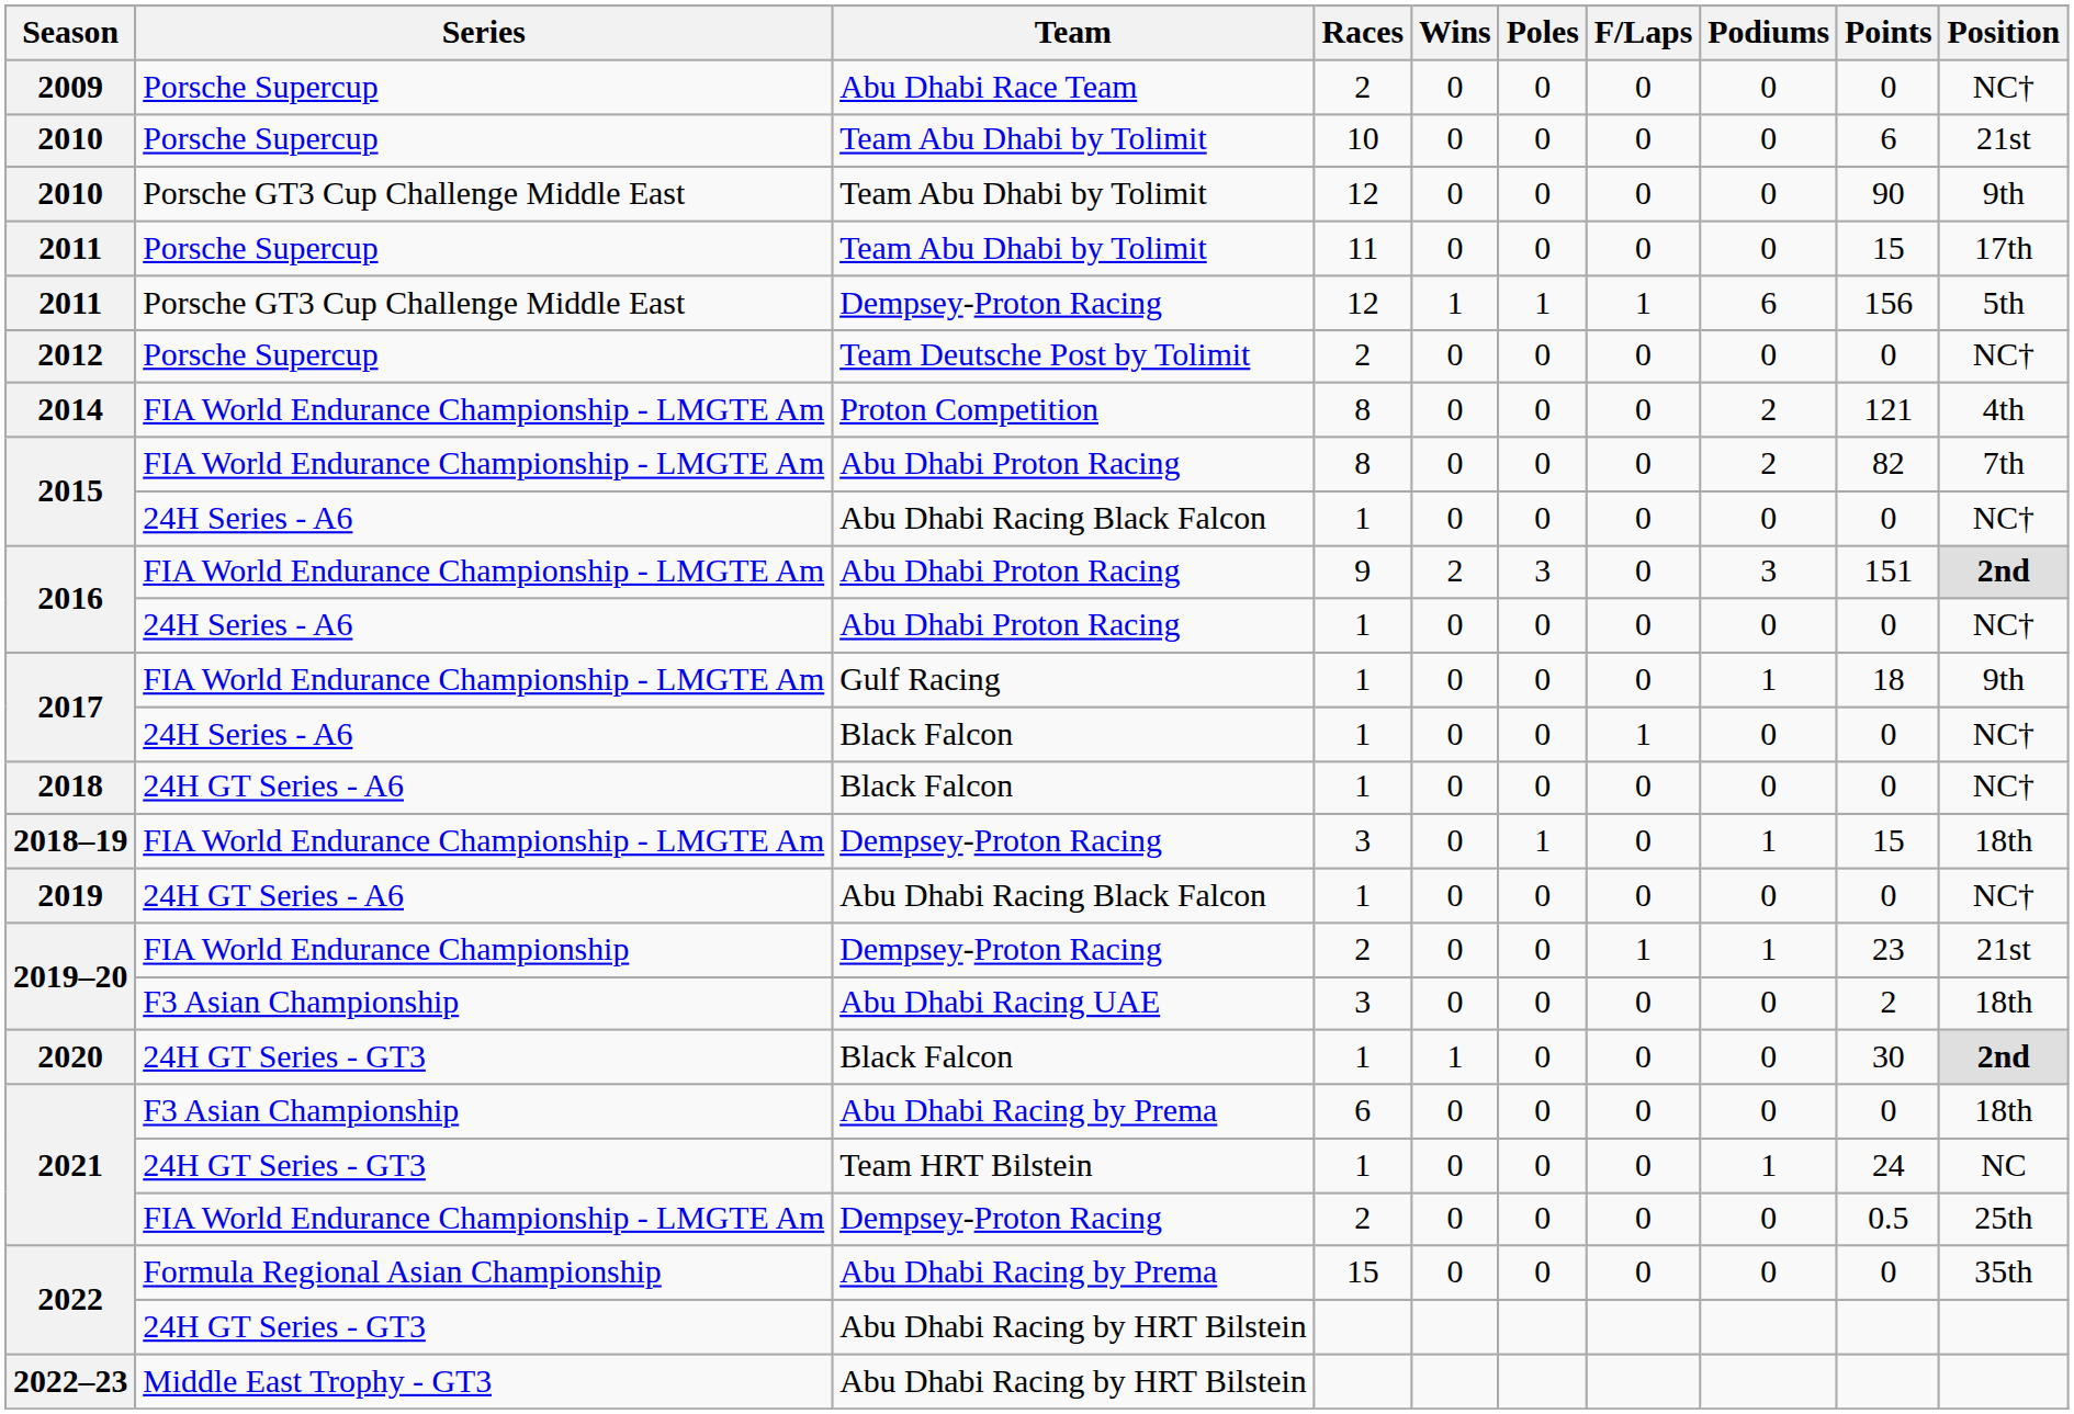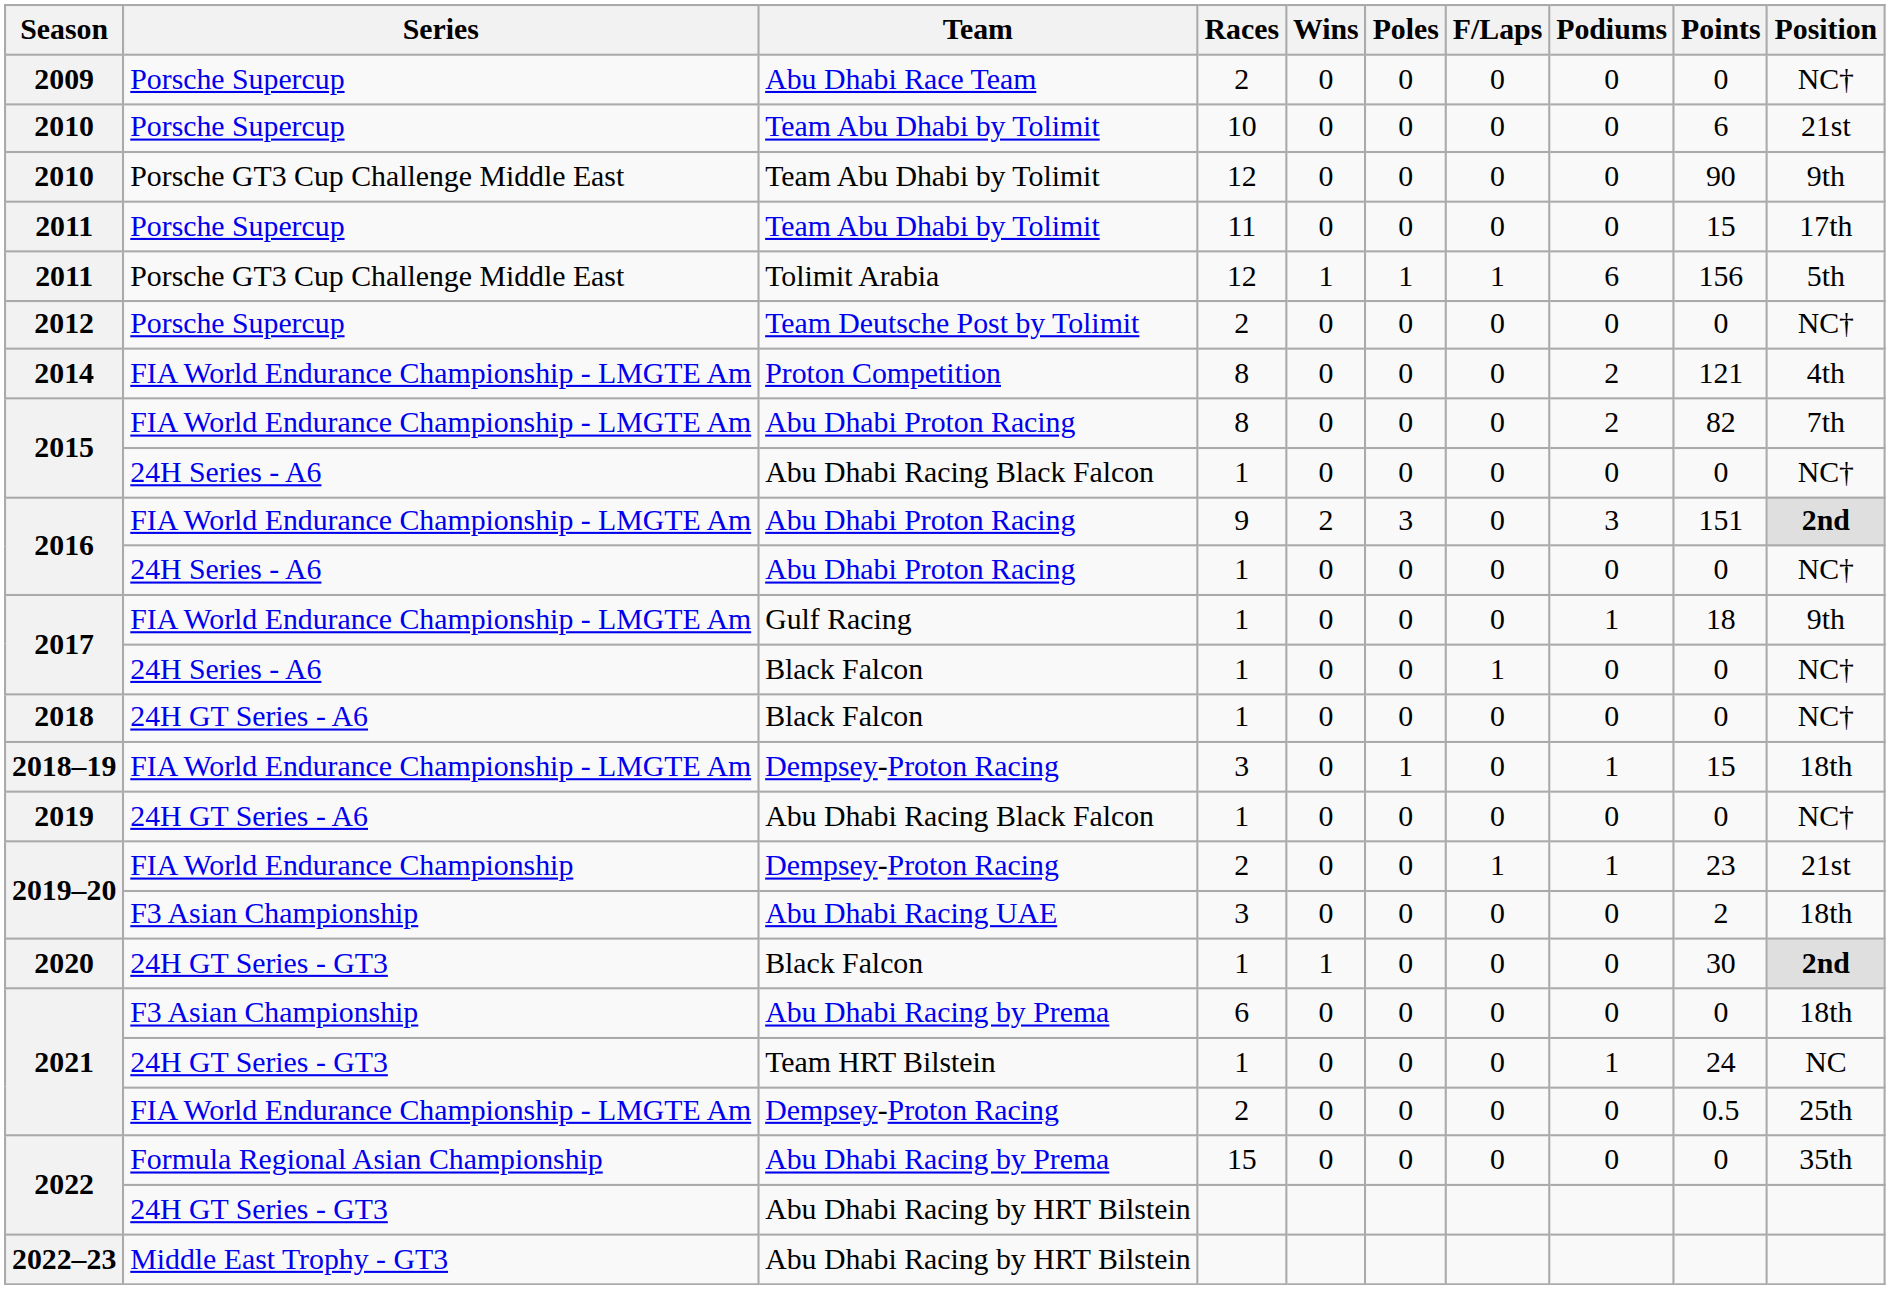 <table class="wikitable" style="text-align:center; font-size:90%;">
 <tr>
 <th>Season</th>
 <th>Series</th>
 <th>Team</th>
 <th>Races</th>
 <th>Wins</th>
 <th>Poles</th>
 <th>F/Laps</th>
 <th>Podiums</th>
 <th>Points</th>
 <th>Position</th>
 </tr>
 <tr>
 <th>2009</th>
 <td align=left><a href='#'>Porsche Supercup</a></td>
 <td align=left><a href='#'>Abu Dhabi Race Team</a></td>
 <td>2</td>
 <td>0</td>
 <td>0</td>
 <td>0</td>
 <td>0</td>
 <td>0</td>
 <td>NC†</td>
 </tr>
 <tr>
 <th>2010</th>
 <td align=left><a href='#'>Porsche Supercup</a></td>
 <td align=left><a href='#'>Team Abu Dhabi by Tolimit</a></td>
 <td>10</td>
 <td>0</td>
 <td>0</td>
 <td>0</td>
 <td>0</td>
 <td>6</td>
 <td>21st</td>
 </tr>
 <tr>
 <th>2010</th>
 <td align=left>Porsche GT3 Cup Challenge Middle East</td>
 <td align=left>Team Abu Dhabi by Tolimit</td>
 <td>12</td>
 <td>0</td>
 <td>0</td>
 <td>0</td>
 <td>0</td>
 <td>90</td>
 <td>9th</td>
 </tr>
 <tr>
 <th>2011</th>
 <td align=left><a href='#'>Porsche Supercup</a></td>
 <td align=left><a href='#'>Team Abu Dhabi by Tolimit</a></td>
 <td>11</td>
 <td>0</td>
 <td>0</td>
 <td>0</td>
 <td>0</td>
 <td>15</td>
 <td>17th</td>
 </tr>
 <tr>
 <th>2011</th>
 <td align=left>Porsche GT3 Cup Challenge Middle East</td>
-<td align=left><a href='#'>Dempsey</a>-<a href='#'>Proton Racing</a></td>
+<td align=left>Tolimit Arabia</td>
 <td>12</td>
 <td>1</td>
 <td>1</td>
 <td>1</td>
 <td>6</td>
 <td>156</td>
 <td>5th</td>
 </tr>
 <tr>
 <th>2012</th>
 <td align=left><a href='#'>Porsche Supercup</a></td>
 <td align=left><a href='#'>Team Deutsche Post by Tolimit</a></td>
 <td>2</td>
 <td>0</td>
 <td>0</td>
 <td>0</td>
 <td>0</td>
 <td>0</td>
 <td>NC†</td>
 </tr>
 <tr>
 <th>2014</th>
 <td align=left><a href='#'>FIA World Endurance Championship - LMGTE Am</a></td>
 <td align=left><a href='#'>Proton Competition</a></td>
 <td>8</td>
 <td>0</td>
 <td>0</td>
 <td>0</td>
 <td>2</td>
 <td>121</td>
 <td>4th</td>
 </tr>
 <tr>
 <th rowspan=2>2015</th>
 <td align=left><a href='#'>FIA World Endurance Championship - LMGTE Am</a></td>
 <td align=left><a href='#'>Abu Dhabi Proton Racing</a></td>
 <td>8</td>
 <td>0</td>
 <td>0</td>
 <td>0</td>
 <td>2</td>
 <td>82</td>
 <td>7th</td>
 </tr>
 <tr>
 <td align=left><a href='#'>24H Series - A6</a></td>
 <td align=left>Abu Dhabi Racing Black Falcon</td>
 <td>1</td>
 <td>0</td>
 <td>0</td>
 <td>0</td>
 <td>0</td>
 <td>0</td>
 <td>NC†</td>
 </tr>
 <tr>
 <th rowspan=2>2016</th>
 <td align=left><a href='#'>FIA World Endurance Championship - LMGTE Am</a></td>
 <td align=left><a href='#'>Abu Dhabi Proton Racing</a></td>
 <td>9</td>
 <td>2</td>
 <td>3</td>
 <td>0</td>
 <td>3</td>
 <td>151</td>
 <td style="background:#DFDFDF;"><strong>2nd</strong></td>
 </tr>
 <tr>
 <td align=left><a href='#'>24H Series - A6</a></td>
 <td align=left><a href='#'>Abu Dhabi Proton Racing</a></td>
 <td>1</td>
 <td>0</td>
 <td>0</td>
 <td>0</td>
 <td>0</td>
 <td>0</td>
 <td>NC†</td>
 </tr>
 <tr>
 <th rowspan=2>2017</th>
 <td align=left><a href='#'>FIA World Endurance Championship - LMGTE Am</a></td>
 <td align=left>Gulf Racing</td>
 <td>1</td>
 <td>0</td>
 <td>0</td>
 <td>0</td>
 <td>1</td>
 <td>18</td>
 <td>9th</td>
 </tr>
 <tr>
 <td align=left><a href='#'>24H Series - A6</a></td>
 <td align=left>Black Falcon</td>
 <td>1</td>
 <td>0</td>
 <td>0</td>
 <td>1</td>
 <td>0</td>
 <td>0</td>
 <td>NC†</td>
 </tr>
 <tr>
 <th>2018</th>
 <td align=left><a href='#'>24H GT Series - A6</a></td>
 <td align=left>Black Falcon</td>
 <td>1</td>
 <td>0</td>
 <td>0</td>
 <td>0</td>
 <td>0</td>
 <td>0</td>
 <td>NC†</td>
 </tr>
 <tr>
 <th>2018–19</th>
 <td align=left><a href='#'>FIA World Endurance Championship - LMGTE Am</a></td>
 <td align=left><a href='#'>Dempsey</a>-<a href='#'>Proton Racing</a></td>
 <td>3</td>
 <td>0</td>
 <td>1</td>
 <td>0</td>
 <td>1</td>
 <td>15</td>
 <td>18th</td>
 </tr>
 <tr>
 <th>2019</th>
 <td align=left><a href='#'>24H GT Series - A6</a></td>
 <td align=left>Abu Dhabi Racing Black Falcon</td>
 <td>1</td>
 <td>0</td>
 <td>0</td>
 <td>0</td>
 <td>0</td>
 <td>0</td>
 <td>NC†</td>
 </tr>
 <tr>
 <th rowspan=2>2019–20</th>
 <td align=left><a href='#'>FIA World Endurance Championship</a></td>
 <td align=left><a href='#'>Dempsey</a>-<a href='#'>Proton Racing</a></td>
 <td>2</td>
 <td>0</td>
 <td>0</td>
 <td>1</td>
 <td>1</td>
 <td>23</td>
 <td>21st</td>
 </tr>
 <tr>
 <td align=left><a href='#'>F3 Asian Championship</a></td>
 <td align=left><a href='#'>Abu Dhabi Racing UAE</a></td>
 <td>3</td>
 <td>0</td>
 <td>0</td>
 <td>0</td>
 <td>0</td>
 <td>2</td>
 <td>18th</td>
 </tr>
 <tr>
 <th>2020</th>
 <td align=left><a href='#'>24H GT Series - GT3</a></td>
 <td align=left>Black Falcon</td>
 <td>1</td>
 <td>1</td>
 <td>0</td>
 <td>0</td>
 <td>0</td>
 <td>30</td>
 <td style="background:#DFDFDF;"><strong>2nd</strong></td>
 </tr>
 <tr>
 <th rowspan="3">2021</th>
 <td align=left><a href='#'>F3 Asian Championship</a></td>
 <td align=left><a href='#'>Abu Dhabi Racing by Prema</a></td>
 <td>6</td>
 <td>0</td>
 <td>0</td>
 <td>0</td>
 <td>0</td>
 <td>0</td>
 <td>18th</td>
 </tr>
 <tr>
 <td align=left><a href='#'>24H GT Series - GT3</a></td>
 <td align=left>Team HRT Bilstein</td>
 <td>1</td>
 <td>0</td>
 <td>0</td>
 <td>0</td>
 <td>1</td>
 <td>24</td>
 <td>NC</td>
 </tr>
 <tr>
 <td align=left><a href='#'>FIA World Endurance Championship - LMGTE Am</a></td>
 <td align=left><a href='#'>Dempsey</a>-<a href='#'>Proton Racing</a></td>
 <td>2</td>
 <td>0</td>
 <td>0</td>
 <td>0</td>
 <td>0</td>
 <td>0.5</td>
 <td>25th</td>
 </tr>
 <tr>
 <th rowspan="2">2022</th>
 <td align=left><a href='#'>Formula Regional Asian Championship</a></td>
 <td align=left><a href='#'>Abu Dhabi Racing by Prema</a></td>
 <td>15</td>
 <td>0</td>
 <td>0</td>
 <td>0</td>
 <td>0</td>
 <td>0</td>
 <td>35th</td>
 </tr>
 <tr>
 <td align=left><a href='#'>24H GT Series - GT3</a></td>
 <td align=left>Abu Dhabi Racing by HRT Bilstein</td>
 <td></td>
 <td></td>
 <td></td>
 <td></td>
 <td></td>
 <td></td>
 <td></td>
 </tr>
 <tr>
 <th>2022–23</th>
 <td align=left><a href='#'>Middle East Trophy - GT3</a></td>
 <td align=left>Abu Dhabi Racing by HRT Bilstein</td>
 <td></td>
 <td></td>
 <td></td>
 <td></td>
 <td></td>
 <td></td>
 <td></td>
 </tr>
 </table>
